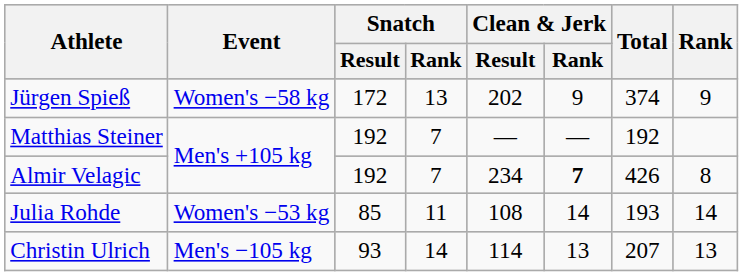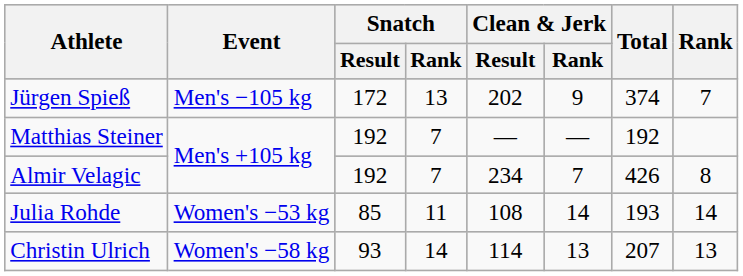 <table class="wikitable" style="font-size:90%">
 <tr>
 <th rowspan="2">Athlete</th>
 <th rowspan="2">Event</th>
 <th colspan="2">Snatch</th>
 <th colspan="2">Clean & Jerk</th>
 <th rowspan="2">Total</th>
 <th rowspan="2">Rank</th>
 </tr>
 <tr style="font-size:95%">
 <th>Result</th>
 <th>Rank</th>
 <th>Result</th>
 <th>Rank</th>
 </tr>
 <tr align=center>
 <td align=left><a href='#'>Jürgen Spieß</a></td>
-<td align=left><a href='#'>Women's −58 kg</a></td>
+<td align=left><a href='#'>Men's −105 kg</a></td>
 <td>172</td>
 <td>13</td>
 <td>202</td>
 <td>9</td>
 <td>374</td>
-<td>9</td>
+<td>7</td>
 </tr>
 <tr align=center>
 <td align=left><a href='#'>Matthias Steiner</a></td>
 <td align=left rowspan=2><a href='#'>Men's +105 kg</a></td>
 <td>192</td>
 <td>7</td>
 <td>—</td>
 <td>—</td>
 <td>192</td>
 <td></td>
 </tr>
 <tr align=center>
 <td align=left><a href='#'>Almir Velagic</a></td>
 <td>192</td>
 <td>7</td>
 <td>234</td>
-<td><strong>7</strong></td>
+<td>7</td>
 <td>426</td>
 <td>8</td>
 </tr>
 <tr align=center>
 <td align=left><a href='#'>Julia Rohde</a></td>
 <td align=left><a href='#'>Women's −53 kg</a></td>
 <td>85</td>
 <td>11</td>
 <td>108</td>
 <td>14</td>
 <td>193</td>
 <td>14</td>
 </tr>
 <tr align=center>
 <td align=left><a href='#'>Christin Ulrich</a></td>
-<td align=left><a href='#'>Men's −105 kg</a></td>
+<td align=left><a href='#'>Women's −58 kg</a></td>
 <td>93</td>
 <td>14</td>
 <td>114</td>
 <td>13</td>
 <td>207</td>
 <td>13</td>
 </tr>
 </table>
